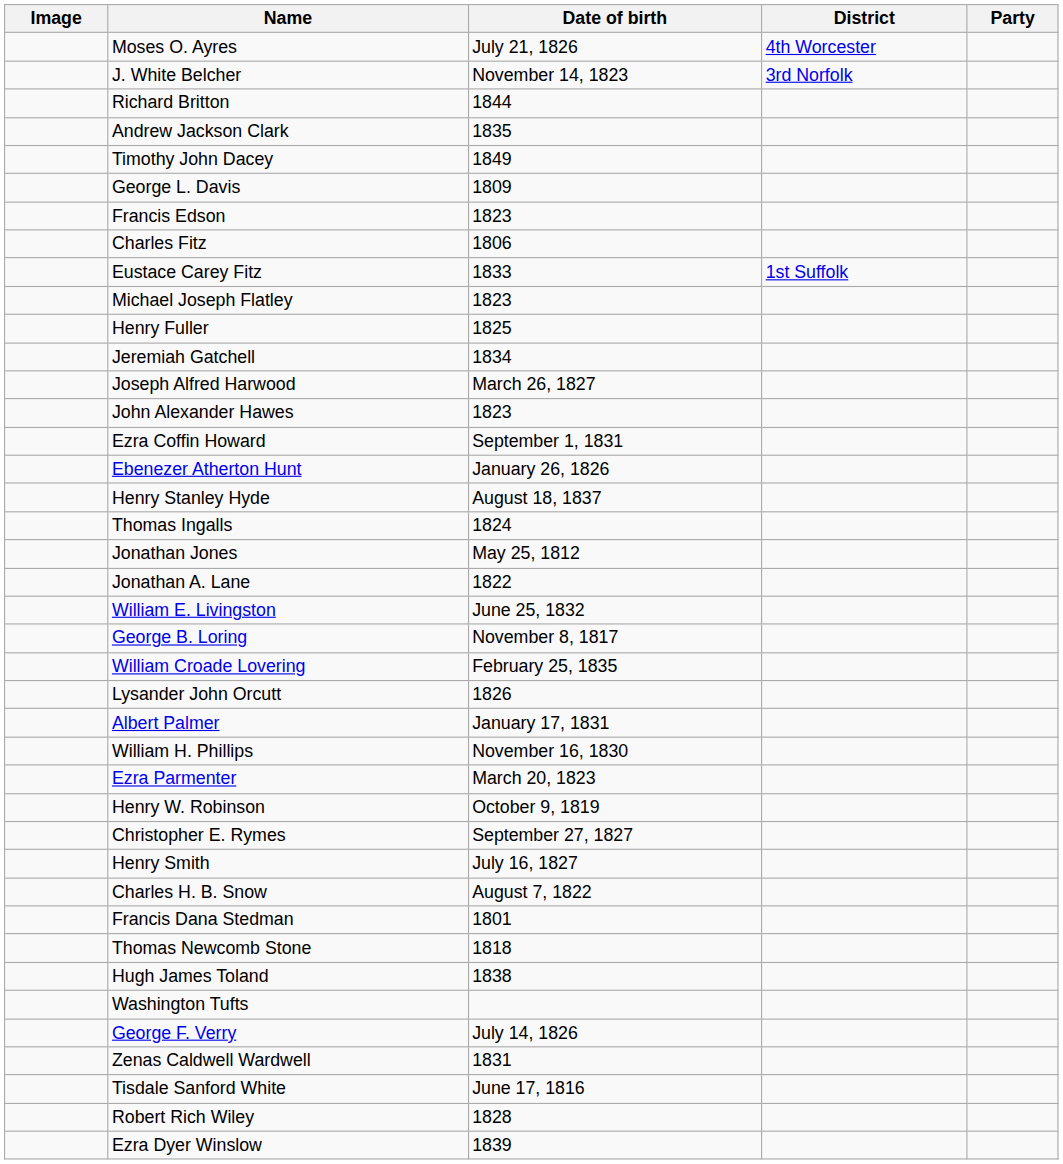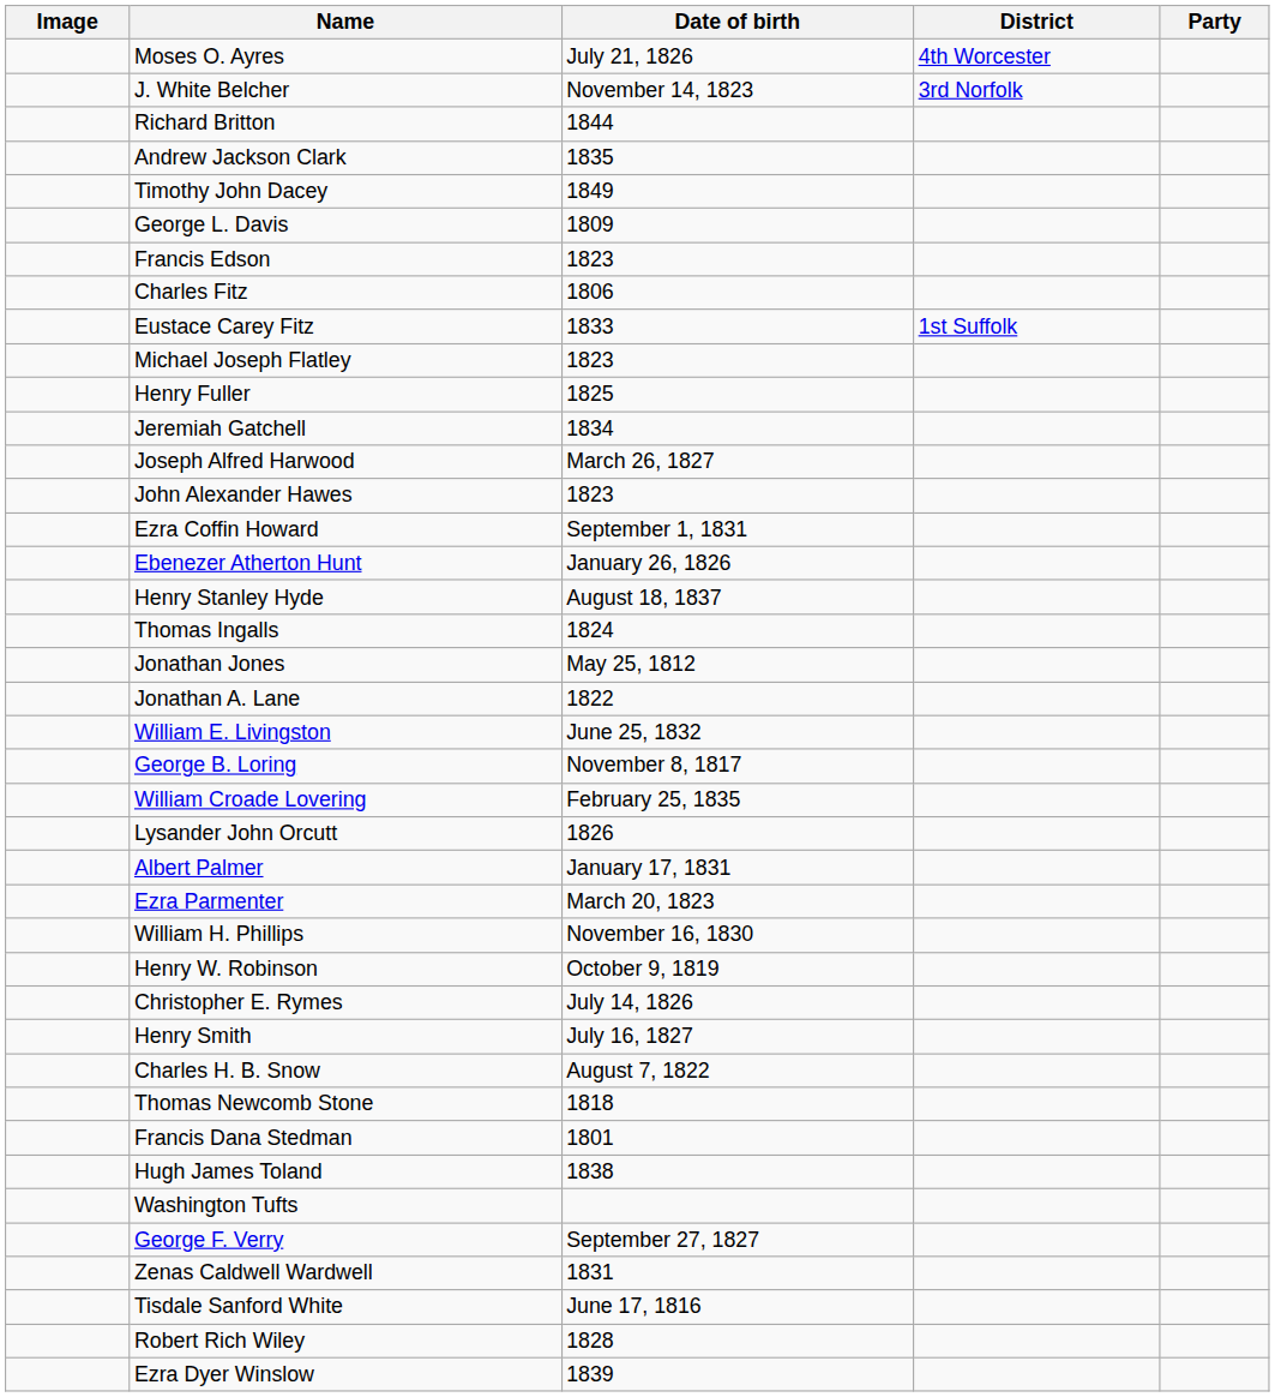 <table class='wikitable sortable' style="width:60%">
 <tr>
 <th>Image</th>
 <th>Name </th>
 <th data-sort-type=date>Date of birth </th>
 <th>District</th>
 <th>Party</th>
 </tr>
 <tr>
 <td></td>
 <td>Moses O. Ayres</td>
 <td>July 21, 1826</td>
 <td><a href='#'>4th Worcester</a></td>
 <td></td>
 </tr>
 <tr>
 <td></td>
 <td>J. White Belcher</td>
 <td>November 14, 1823</td>
 <td><a href='#'>3rd Norfolk</a></td>
 <td></td>
 </tr>
 <tr>
 <td></td>
 <td>Richard Britton</td>
 <td>1844</td>
 <td></td>
 <td></td>
 </tr>
 <tr>
 <td></td>
 <td>Andrew Jackson Clark</td>
 <td>1835</td>
 <td></td>
 <td></td>
 </tr>
 <tr>
 <td></td>
 <td>Timothy John Dacey</td>
 <td>1849</td>
 <td></td>
 <td></td>
 </tr>
 <tr>
 <td></td>
 <td>George L. Davis</td>
 <td>1809</td>
 <td></td>
 <td></td>
 </tr>
 <tr>
 <td></td>
 <td>Francis Edson</td>
 <td>1823</td>
 <td></td>
 <td></td>
 </tr>
 <tr>
 <td></td>
 <td>Charles Fitz</td>
 <td>1806</td>
 <td></td>
 <td></td>
 </tr>
 <tr>
 <td></td>
 <td>Eustace Carey Fitz</td>
 <td>1833</td>
 <td><a href='#'>1st Suffolk</a></td>
 <td></td>
 </tr>
 <tr>
 <td></td>
 <td>Michael Joseph Flatley</td>
 <td>1823</td>
 <td></td>
 <td></td>
 </tr>
 <tr>
 <td></td>
 <td>Henry Fuller</td>
 <td>1825</td>
 <td></td>
 <td></td>
 </tr>
 <tr>
 <td></td>
 <td>Jeremiah Gatchell</td>
 <td>1834</td>
 <td></td>
 <td></td>
 </tr>
 <tr>
 <td></td>
 <td>Joseph Alfred Harwood</td>
 <td>March 26, 1827</td>
 <td></td>
 <td></td>
 </tr>
 <tr>
 <td></td>
 <td>John Alexander Hawes</td>
 <td>1823</td>
 <td></td>
 <td></td>
 </tr>
 <tr>
 <td></td>
 <td>Ezra Coffin Howard</td>
 <td>September 1, 1831</td>
 <td></td>
 <td></td>
 </tr>
 <tr>
 <td></td>
 <td><a href='#'>Ebenezer Atherton Hunt</a></td>
 <td>January 26, 1826</td>
 <td></td>
 <td></td>
 </tr>
 <tr>
 <td></td>
 <td>Henry Stanley Hyde</td>
 <td>August 18, 1837</td>
 <td></td>
 <td></td>
 </tr>
 <tr>
 <td></td>
 <td>Thomas Ingalls</td>
 <td>1824</td>
 <td></td>
 <td></td>
 </tr>
 <tr>
 <td></td>
 <td>Jonathan Jones</td>
 <td>May 25, 1812</td>
 <td></td>
 <td></td>
 </tr>
 <tr>
 <td></td>
 <td>Jonathan A. Lane</td>
 <td>1822</td>
 <td></td>
 <td></td>
 </tr>
 <tr>
 <td></td>
 <td><a href='#'>William E. Livingston</a></td>
 <td>June 25, 1832</td>
 <td></td>
 <td></td>
 </tr>
 <tr>
 <td></td>
 <td><a href='#'>George B. Loring</a></td>
 <td>November 8, 1817</td>
 <td></td>
 <td></td>
 </tr>
 <tr>
 <td></td>
 <td><a href='#'>William Croade Lovering</a></td>
 <td>February 25, 1835</td>
 <td></td>
 <td></td>
 </tr>
 <tr>
 <td></td>
 <td>Lysander John Orcutt</td>
 <td>1826</td>
 <td></td>
 <td></td>
 </tr>
 <tr>
 <td></td>
 <td><a href='#'>Albert Palmer</a></td>
 <td>January 17, 1831</td>
 <td></td>
 <td></td>
 </tr>
 <tr>
 <td></td>
-<td>William H. Phillips</td>
-<td>November 16, 1830</td>
+<td><a href='#'>Ezra Parmenter</a></td>
+<td>March 20, 1823</td>
 <td></td>
 <td></td>
 </tr>
 <tr>
 <td></td>
-<td><a href='#'>Ezra Parmenter</a></td>
-<td>March 20, 1823</td>
+<td>William H. Phillips</td>
+<td>November 16, 1830</td>
 <td></td>
 <td></td>
 </tr>
 <tr>
 <td></td>
 <td>Henry W. Robinson</td>
 <td>October 9, 1819</td>
 <td></td>
 <td></td>
 </tr>
 <tr>
 <td></td>
 <td>Christopher E. Rymes</td>
-<td>September 27, 1827</td>
+<td>July 14, 1826</td>
 <td></td>
 <td></td>
 </tr>
 <tr>
 <td></td>
 <td>Henry Smith</td>
 <td>July 16, 1827</td>
 <td></td>
 <td></td>
 </tr>
 <tr>
 <td></td>
 <td>Charles H. B. Snow</td>
 <td>August 7, 1822</td>
 <td></td>
 <td></td>
 </tr>
 <tr>
 <td></td>
-<td>Francis Dana Stedman</td>
-<td>1801</td>
+<td>Thomas Newcomb Stone</td>
+<td>1818</td>
 <td></td>
 <td></td>
 </tr>
 <tr>
 <td></td>
-<td>Thomas Newcomb Stone</td>
-<td>1818</td>
+<td>Francis Dana Stedman</td>
+<td>1801</td>
 <td></td>
 <td></td>
 </tr>
 <tr>
 <td></td>
 <td>Hugh James Toland</td>
 <td>1838</td>
 <td></td>
 <td></td>
 </tr>
 <tr>
 <td></td>
 <td>Washington Tufts</td>
 <td></td>
 <td></td>
 <td></td>
 </tr>
 <tr>
 <td></td>
 <td><a href='#'>George F. Verry</a></td>
-<td>July 14, 1826</td>
+<td>September 27, 1827</td>
 <td></td>
 <td></td>
 </tr>
 <tr>
 <td></td>
 <td>Zenas Caldwell Wardwell</td>
 <td>1831</td>
 <td></td>
 <td></td>
 </tr>
 <tr>
 <td></td>
 <td>Tisdale Sanford White</td>
 <td>June 17, 1816</td>
 <td></td>
 <td></td>
 </tr>
 <tr>
 <td></td>
 <td>Robert Rich Wiley</td>
 <td>1828</td>
 <td></td>
 <td></td>
 </tr>
 <tr>
 <td></td>
 <td>Ezra Dyer Winslow</td>
 <td>1839</td>
 <td></td>
 <td></td>
 </tr>
 </table>
